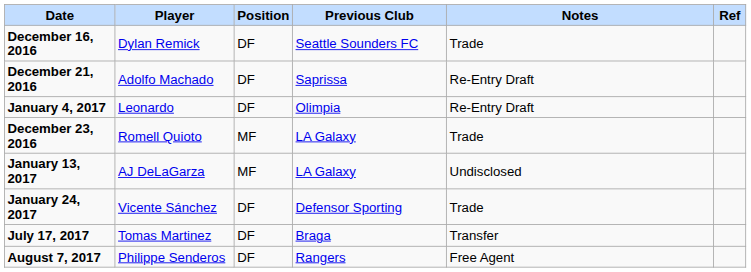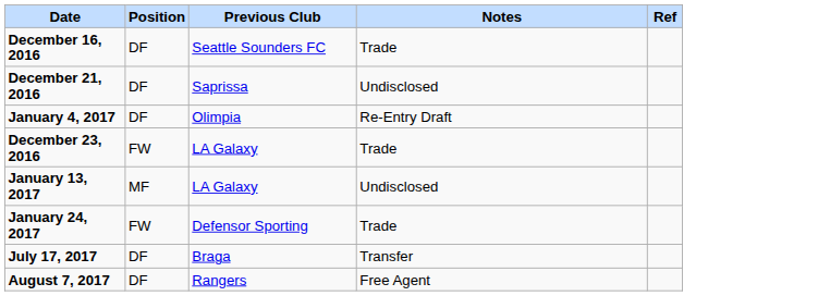 <table class="wikitable" style="text-align:left; font-size:95%;">
 <tr>
 <th style="background:#c2ddff; width:120px;">Date</th>
-<th style="background:#c2ddff; width:130px;">Player</th>
 <th style="background:#c2ddff; width:50px;">Position</th>
 <th style="background:#c2ddff; width:170px;">Previous Club</th>
 <th style="background:#c2ddff; width:300px;">Notes</th>
 <th style="background:#c2ddff; width:30px;">Ref</th>
 </tr>
 <tr>
 <td><strong>December 16, 2016</strong></td>
-<td> <a href='#'>Dylan Remick</a></td>
 <td>DF</td>
 <td><a href='#'>Seattle Sounders FC</a></td>
 <td>Trade</td>
 <td></td>
 </tr>
 <tr>
 <td><strong>December 21, 2016</strong></td>
-<td><a href='#'>Adolfo Machado</a></td>
 <td>DF</td>
 <td><a href='#'>Saprissa</a></td>
-<td>Re-Entry Draft</td>
+<td>Undisclosed</td>
 <td></td>
 </tr>
 <tr>
 <td><strong>January 4, 2017</strong></td>
-<td><a href='#'>Leonardo</a></td>
 <td>DF</td>
 <td><a href='#'>Olimpia</a></td>
 <td>Re-Entry Draft</td>
 <td></td>
 </tr>
 <tr>
 <td><strong>December 23, 2016</strong></td>
-<td><a href='#'>Romell Quioto</a></td>
-<td>MF</td>
+<td>FW</td>
 <td><a href='#'>LA Galaxy</a></td>
 <td>Trade</td>
 <td></td>
 </tr>
 <tr>
 <td><strong>January 13, 2017</strong></td>
-<td><a href='#'>AJ DeLaGarza</a></td>
 <td>MF</td>
 <td><a href='#'>LA Galaxy</a></td>
 <td>Undisclosed</td>
 <td></td>
 </tr>
 <tr>
 <td><strong>January 24, 2017</strong></td>
-<td><a href='#'>Vicente Sánchez</a></td>
-<td>DF</td>
+<td>FW</td>
 <td><a href='#'>Defensor Sporting</a></td>
 <td>Trade</td>
 <td></td>
 </tr>
 <tr>
 <td><strong>July 17, 2017</strong></td>
-<td><a href='#'>Tomas Martinez</a></td>
 <td>DF</td>
 <td><a href='#'>Braga</a></td>
 <td>Transfer</td>
 <td></td>
 </tr>
 <tr>
 <td><strong>August 7, 2017</strong></td>
-<td><a href='#'>Philippe Senderos</a></td>
 <td>DF</td>
 <td><a href='#'>Rangers</a></td>
 <td>Free Agent</td>
 <td></td>
 </tr>
 </table>
